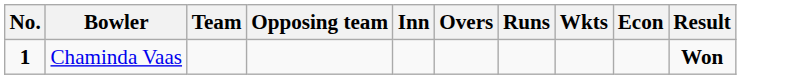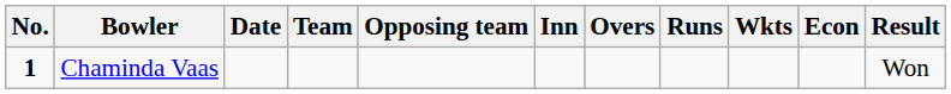 <table class="wikitable sortable" style="font-size:95%">
 <tr>
 <th>No.</th>
 <th>Bowler</th>
+<th>Date</th>
 <th>Team</th>
 <th>Opposing team</th>
 <th>Inn</th>
 <th>Overs</th>
 <th>Runs</th>
 <th>Wkts</th>
 <th>Econ</th>
 <th>Result</th>
 </tr>
 <tr align="center">
 <td><strong>1</strong></td>
 <td><a href='#'>Chaminda Vaas</a></td>
 <td></td>
 <td></td>
 <td></td>
 <td></td>
 <td></td>
 <td></td>
 <td></td>
-<td><strong>Won</strong></td>
+<td></td>
+<td>Won</td>
 </tr>
 </table>
